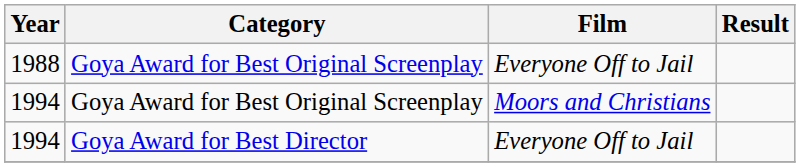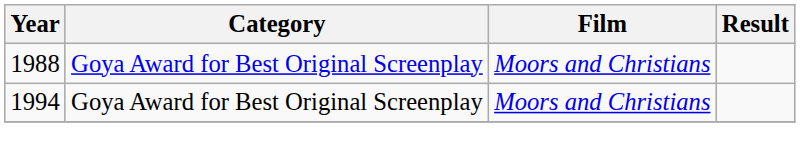 <table class="wikitable sortable">
 <tr>
 <th>Year</th>
 <th>Category</th>
 <th>Film</th>
 <th>Result</th>
 </tr>
 <tr>
 <td>1988</td>
 <td><a href='#'>Goya Award for Best Original Screenplay</a></td>
-<td><em>Everyone Off to Jail</em></td>
+<td><em><a href='#'>Moors and Christians</a></em></td>
 <td></td>
 </tr>
 <tr>
 <td>1994</td>
 <td>Goya Award for Best Original Screenplay</td>
 <td><em><a href='#'>Moors and Christians</a></em></td>
 <td></td>
 </tr>
 <tr>
-<td>1994</td>
-<td><a href='#'>Goya Award for Best Director</a></td>
-<td><em>Everyone Off to Jail</em></td>
-<td></td>
-</tr>
-<tr>
 </tr>
 </table>
